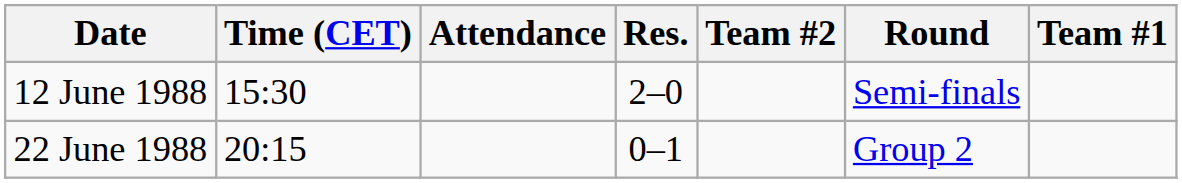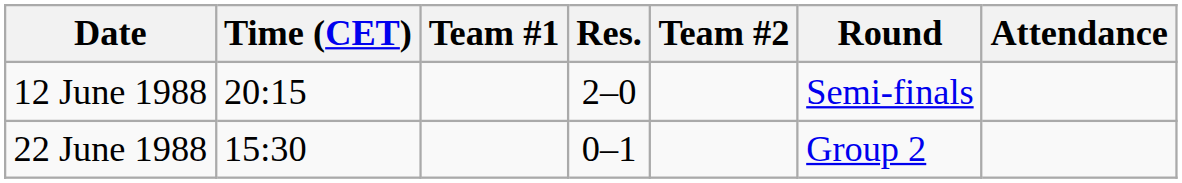 <table class="wikitable">
 <tr>
 <th>Date</th>
 <th>Time (<a href='#'>CET</a>)</th>
-<th>Attendance</th>
+<th>Team #1</th>
 <th>Res.</th>
 <th>Team #2</th>
 <th>Round</th>
-<th>Team #1</th>
+<th>Attendance</th>
 </tr>
 <tr>
 <td>12 June 1988</td>
-<td>15:30</td>
-<td style="text-align:center;"></td>
+<td>20:15</td>
+<td align=right></td>
 <td style="text-align:center;">2–0</td>
 <td></td>
 <td><a href='#'>Semi-finals</a></td>
-<td align=right></td>
+<td style="text-align:center;"></td>
 </tr>
 <tr>
 <td>22 June 1988</td>
-<td>20:15</td>
-<td style="text-align:center;"></td>
+<td>15:30</td>
+<td align=right></td>
 <td style="text-align:center;">0–1</td>
 <td></td>
 <td><a href='#'>Group 2</a></td>
-<td align=right></td>
+<td style="text-align:center;"></td>
 </tr>
 </table>
